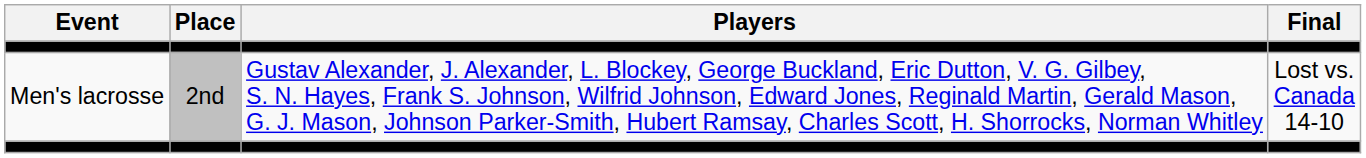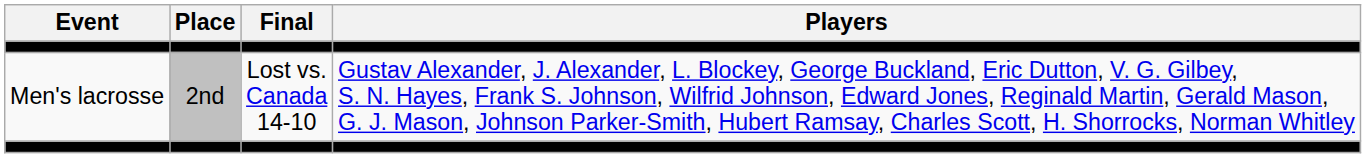 <table class=wikitable>
 <tr>
 <th>Event</th>
 <th>Place</th>
+<th>Final</th>
 <th>Players</th>
-<th>Final</th>
 </tr>
 <tr bgcolor=black>
 <td></td>
 <td></td>
 <td></td>
 <td></td>
 </tr>
 <tr align=center>
 <td>Men's lacrosse</td>
 <td bgcolor=silver>2nd</td>
+<td>Lost vs. <br> <a href='#'>Canada</a> <br> 14-10</td>
 <td align=left><a href='#'>Gustav Alexander</a>, <a href='#'>J. Alexander</a>, <a href='#'>L. Blockey</a>, <a href='#'>George Buckland</a>, <a href='#'>Eric Dutton</a>, <a href='#'>V. G. Gilbey</a>, <br> <a href='#'>S. N. Hayes</a>, <a href='#'>Frank S. Johnson</a>, <a href='#'>Wilfrid Johnson</a>, <a href='#'>Edward Jones</a>, <a href='#'>Reginald Martin</a>, <a href='#'>Gerald Mason</a>, <br> <a href='#'>G. J. Mason</a>, <a href='#'>Johnson Parker-Smith</a>, <a href='#'>Hubert Ramsay</a>, <a href='#'>Charles Scott</a>, <a href='#'>H. Shorrocks</a>, <a href='#'>Norman Whitley</a></td>
-<td>Lost vs. <br> <a href='#'>Canada</a> <br> 14-10</td>
 </tr>
 <tr bgcolor=black>
 <td></td>
 <td></td>
 <td></td>
 <td></td>
 </tr>
 </table>
